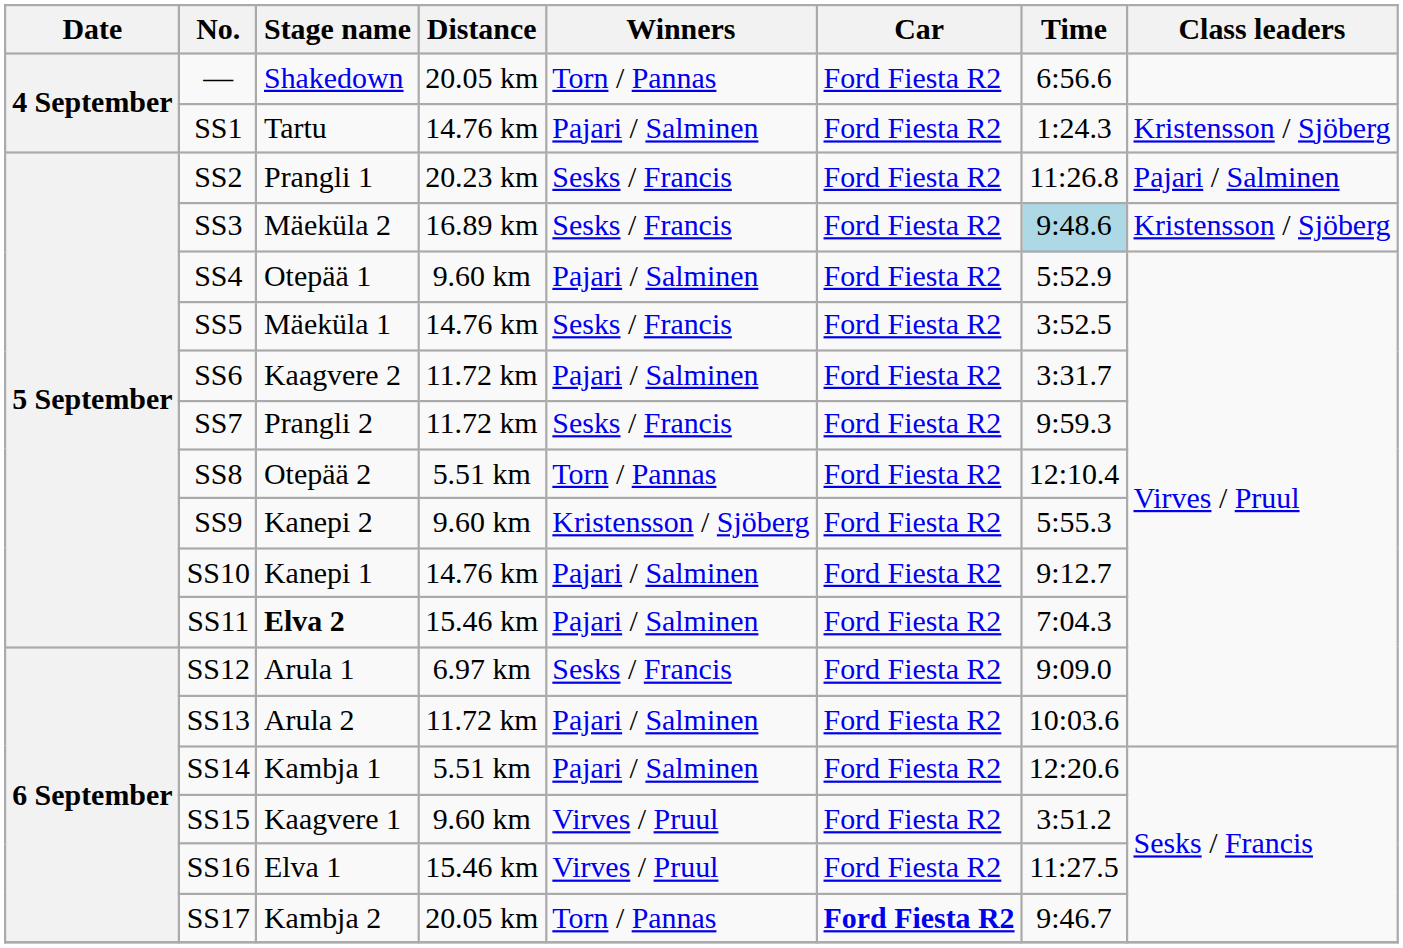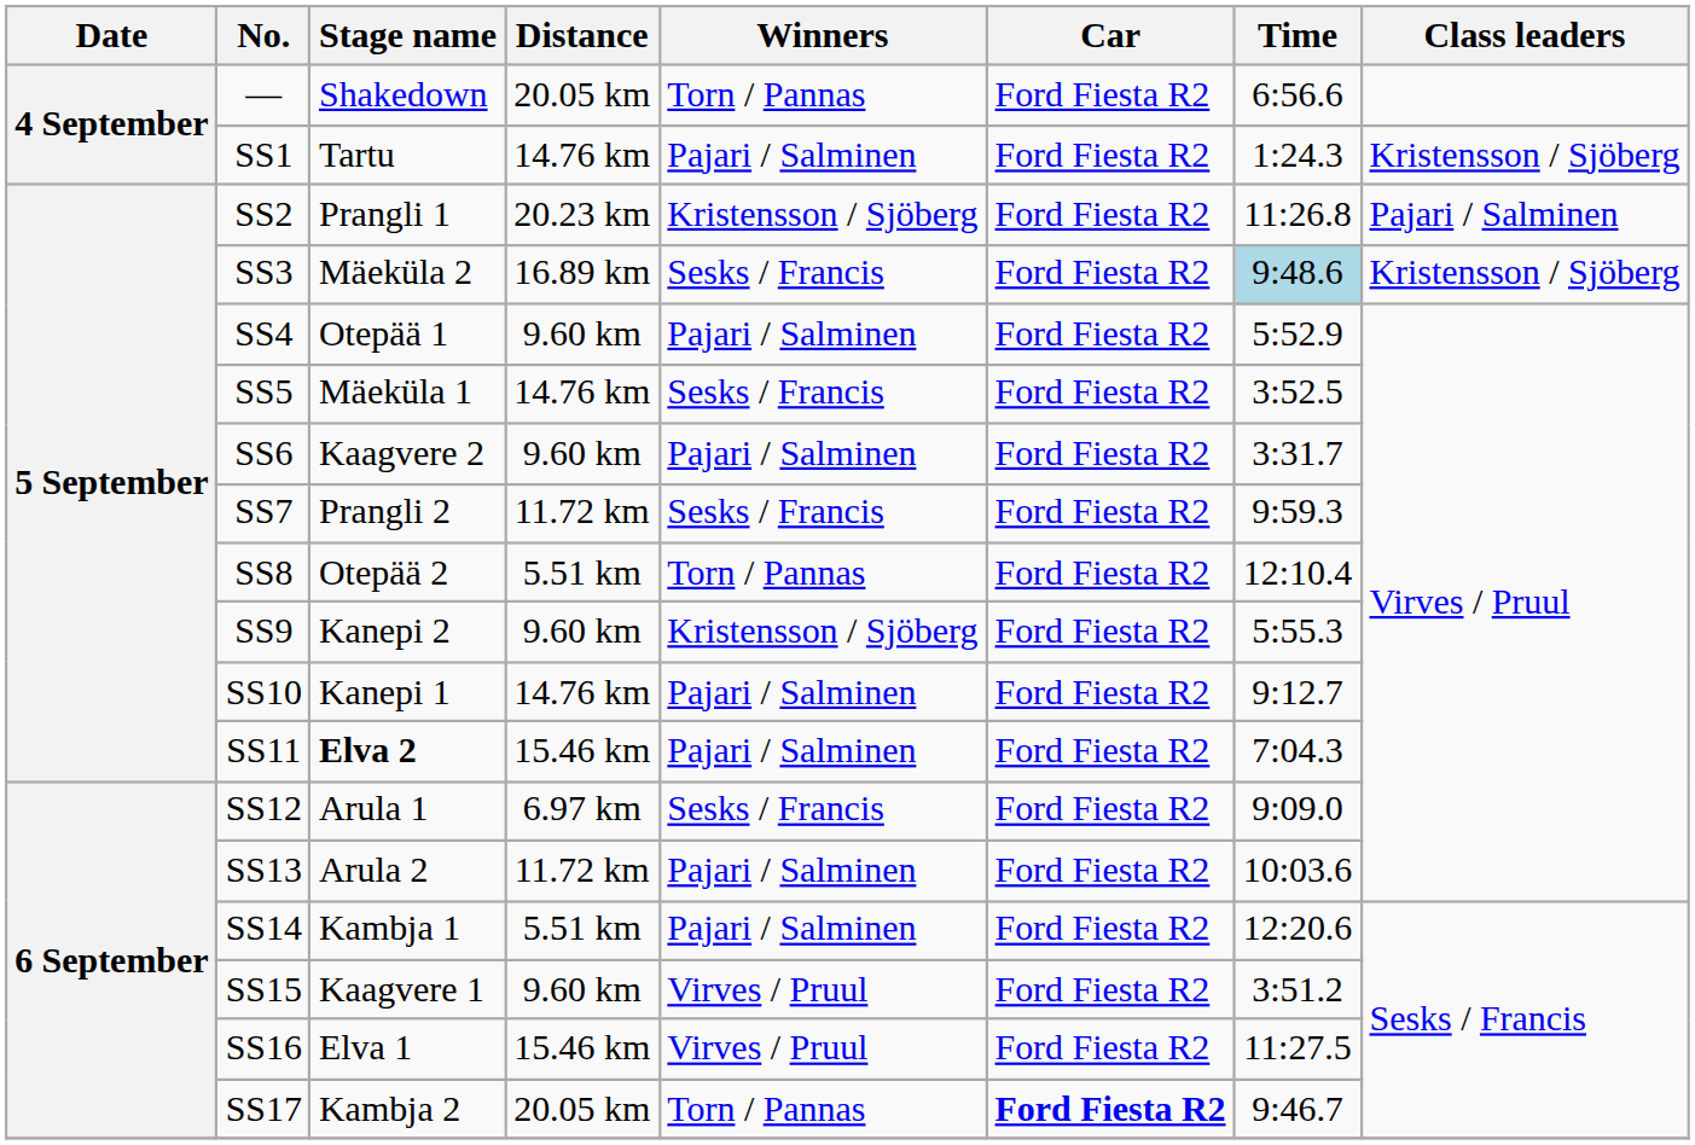 <table class="wikitable" style="font-size: 85%;">
 <tr>
 <th>Date</th>
 <th>No.</th>
 <th>Stage name</th>
 <th>Distance</th>
 <th>Winners</th>
 <th>Car</th>
 <th>Time</th>
 <th nowrap>Class leaders</th>
 </tr>
 <tr>
 <th rowspan="2">4 September</th>
 <td align="center">—</td>
 <td><a href='#'>Shakedown</a></td>
 <td align="center">20.05 km</td>
 <td><a href='#'>Torn</a> / <a href='#'>Pannas</a></td>
 <td><a href='#'>Ford Fiesta R2</a></td>
 <td align="center">6:56.6</td>
 <td></td>
 </tr>
 <tr>
 <td align="center">SS1</td>
 <td>Tartu</td>
 <td align="center">14.76 km</td>
 <td><a href='#'>Pajari</a> / <a href='#'>Salminen</a></td>
 <td><a href='#'>Ford Fiesta R2</a></td>
 <td align="center">1:24.3</td>
 <td><a href='#'>Kristensson</a> / <a href='#'>Sjöberg</a></td>
 </tr>
 <tr>
 <th rowspan="10">5 September</th>
 <td align="center">SS2</td>
 <td>Prangli 1</td>
 <td align="center">20.23 km</td>
-<td><a href='#'>Sesks</a> / <a href='#'>Francis</a></td>
+<td><a href='#'>Kristensson</a> / <a href='#'>Sjöberg</a></td>
 <td><a href='#'>Ford Fiesta R2</a></td>
 <td align="center">11:26.8</td>
 <td><a href='#'>Pajari</a> / <a href='#'>Salminen</a></td>
 </tr>
 <tr>
 <td align="center">SS3</td>
 <td>Mäeküla 2</td>
 <td align="center">16.89 km</td>
 <td><a href='#'>Sesks</a> / <a href='#'>Francis</a></td>
 <td><a href='#'>Ford Fiesta R2</a></td>
 <td align="center" style="background: lightblue;">9:48.6</td>
 <td><a href='#'>Kristensson</a> / <a href='#'>Sjöberg</a></td>
 </tr>
 <tr>
 <td align="center">SS4</td>
 <td>Otepää 1</td>
 <td align="center">9.60 km</td>
 <td><a href='#'>Pajari</a> / <a href='#'>Salminen</a></td>
 <td><a href='#'>Ford Fiesta R2</a></td>
 <td align="center">5:52.9</td>
 <td rowspan="10"><a href='#'>Virves</a> / <a href='#'>Pruul</a></td>
 </tr>
 <tr>
 <td align="center">SS5</td>
 <td>Mäeküla 1</td>
 <td align="center">14.76 km</td>
 <td><a href='#'>Sesks</a> / <a href='#'>Francis</a></td>
 <td><a href='#'>Ford Fiesta R2</a></td>
 <td align="center">3:52.5</td>
 </tr>
 <tr>
 <td align="center">SS6</td>
 <td>Kaagvere 2</td>
-<td align="center">11.72 km</td>
+<td align="center">9.60 km</td>
 <td><a href='#'>Pajari</a> / <a href='#'>Salminen</a></td>
 <td><a href='#'>Ford Fiesta R2</a></td>
 <td align="center">3:31.7</td>
 </tr>
 <tr>
 <td align="center">SS7</td>
 <td>Prangli 2</td>
 <td align="center">11.72 km</td>
 <td><a href='#'>Sesks</a> / <a href='#'>Francis</a></td>
 <td><a href='#'>Ford Fiesta R2</a></td>
 <td align="center">9:59.3</td>
 </tr>
 <tr>
 <td align="center">SS8</td>
 <td>Otepää 2</td>
 <td align="center">5.51 km</td>
 <td><a href='#'>Torn</a> / <a href='#'>Pannas</a></td>
 <td><a href='#'>Ford Fiesta R2</a></td>
 <td align="center">12:10.4</td>
 </tr>
 <tr>
 <td align="center">SS9</td>
 <td>Kanepi 2</td>
 <td align="center">9.60 km</td>
 <td><a href='#'>Kristensson</a> / <a href='#'>Sjöberg</a></td>
 <td><a href='#'>Ford Fiesta R2</a></td>
 <td align="center">5:55.3</td>
 </tr>
 <tr>
 <td align="center">SS10</td>
 <td>Kanepi 1</td>
 <td align="center">14.76 km</td>
 <td><a href='#'>Pajari</a> / <a href='#'>Salminen</a></td>
 <td><a href='#'>Ford Fiesta R2</a></td>
 <td align="center">9:12.7</td>
 </tr>
 <tr>
 <td align="center">SS11</td>
 <td><strong>Elva 2</strong></td>
 <td align="center">15.46 km</td>
 <td><a href='#'>Pajari</a> / <a href='#'>Salminen</a></td>
 <td><a href='#'>Ford Fiesta R2</a></td>
 <td align="center">7:04.3</td>
 </tr>
 <tr>
 <th rowspan="6">6 September</th>
 <td align="center">SS12</td>
 <td>Arula 1</td>
 <td align="center">6.97 km</td>
 <td><a href='#'>Sesks</a> / <a href='#'>Francis</a></td>
 <td><a href='#'>Ford Fiesta R2</a></td>
 <td align="center">9:09.0</td>
 </tr>
 <tr>
 <td align="center">SS13</td>
 <td>Arula 2</td>
 <td align="center">11.72 km</td>
 <td><a href='#'>Pajari</a> / <a href='#'>Salminen</a></td>
 <td><a href='#'>Ford Fiesta R2</a></td>
 <td align="center">10:03.6</td>
 </tr>
 <tr>
 <td align="center">SS14</td>
 <td>Kambja 1</td>
 <td align="center">5.51 km</td>
 <td><a href='#'>Pajari</a> / <a href='#'>Salminen</a></td>
 <td><a href='#'>Ford Fiesta R2</a></td>
 <td align="center">12:20.6</td>
 <td rowspan="4"><a href='#'>Sesks</a> / <a href='#'>Francis</a></td>
 </tr>
 <tr>
 <td align="center">SS15</td>
 <td>Kaagvere 1</td>
 <td align="center">9.60 km</td>
 <td><a href='#'>Virves</a> / <a href='#'>Pruul</a></td>
 <td><a href='#'>Ford Fiesta R2</a></td>
 <td align="center">3:51.2</td>
 </tr>
 <tr>
 <td align="center">SS16</td>
 <td>Elva 1</td>
 <td align="center">15.46 km</td>
 <td><a href='#'>Virves</a> / <a href='#'>Pruul</a></td>
 <td><a href='#'>Ford Fiesta R2</a></td>
 <td align="center">11:27.5</td>
 </tr>
 <tr>
 <td align="center">SS17</td>
 <td>Kambja 2</td>
 <td align="center">20.05 km</td>
 <td><a href='#'>Torn</a> / <a href='#'>Pannas</a></td>
 <td><strong><a href='#'>Ford Fiesta R2</a></strong></td>
 <td align="center">9:46.7</td>
 </tr>
 <tr>
 </tr>
 </table>
